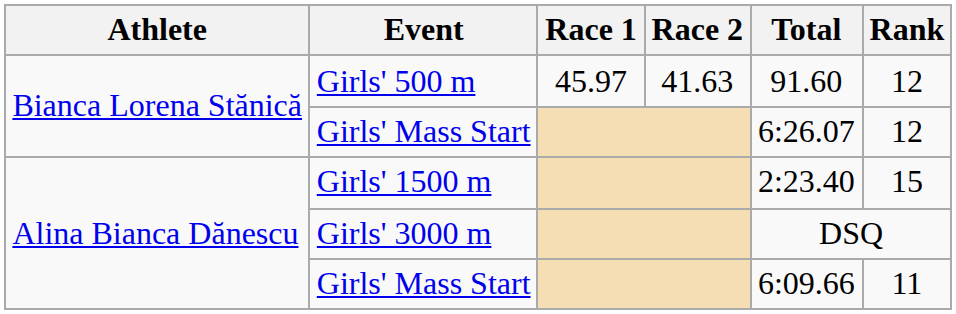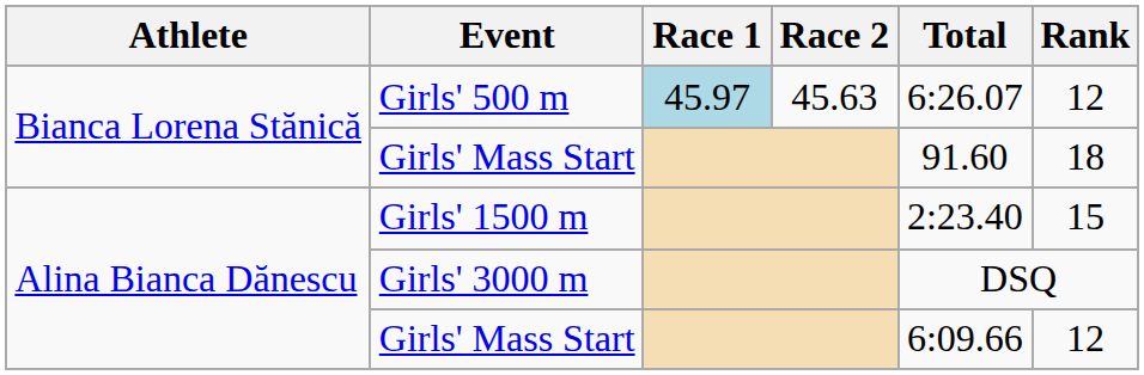 <table class="wikitable">
 <tr>
 <th>Athlete</th>
 <th>Event</th>
 <th>Race 1</th>
 <th>Race 2</th>
 <th>Total</th>
 <th>Rank</th>
 </tr>
 <tr>
 <td rowspan=2><a href='#'>Bianca Lorena Stănică</a></td>
 <td><a href='#'>Girls' 500 m</a></td>
-<td align="center">45.97</td>
-<td align="center">41.63</td>
-<td align="center">91.60</td>
+<td align="center" style="background: lightblue;">45.97</td>
+<td align="center">45.63</td>
+<td align="center">6:26.07</td>
 <td align="center">12</td>
 </tr>
 <tr>
 <td><a href='#'>Girls' Mass Start</a></td>
 <td colspan=2 bgcolor="wheat"></td>
-<td align="center">6:26.07</td>
-<td align="center">12</td>
+<td align="center">91.60</td>
+<td align="center">18</td>
 </tr>
 <tr>
 <td rowspan=3><a href='#'>Alina Bianca Dănescu</a></td>
 <td><a href='#'>Girls' 1500 m</a></td>
 <td colspan=2 bgcolor="wheat"></td>
 <td align="center">2:23.40</td>
 <td align="center">15</td>
 </tr>
 <tr>
 <td><a href='#'>Girls' 3000 m</a></td>
 <td colspan=2 bgcolor="wheat"></td>
 <td align="center" colspan=2>DSQ</td>
 </tr>
 <tr>
 <td><a href='#'>Girls' Mass Start</a></td>
 <td colspan=2 bgcolor="wheat"></td>
 <td align="center">6:09.66</td>
-<td align="center">11</td>
+<td align="center">12</td>
 </tr>
 </table>
